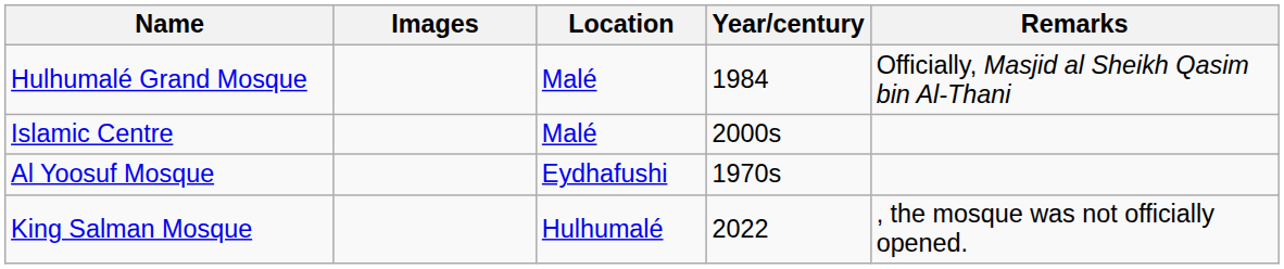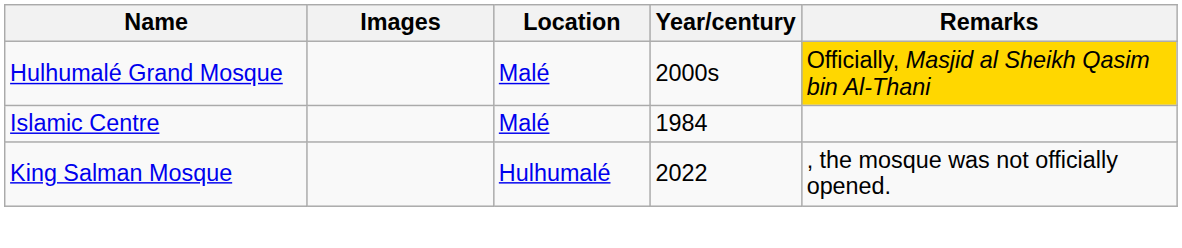 <table class=wikitable sortable>
 <tr>
 <th align=left width=200px>Name</th>
 <th align=center width=120px class=unsortable>Images</th>
 <th align=left width=100px>Location</th>
 <th align=left width=050px>Year/century</th>
 <th align=left width=250px class=unsortable>Remarks</th>
 </tr>
 <tr>
 <td><a href='#'>Hulhumalé Grand Mosque</a></td>
 <td></td>
 <td><a href='#'>Malé</a></td>
-<td>1984</td>
-<td>Officially, <em>Masjid al Sheikh Qasim bin Al-Thani</em></td>
+<td>2000s</td>
+<td style="background: gold;">Officially, <em>Masjid al Sheikh Qasim bin Al-Thani</em></td>
 </tr>
 <tr>
 <td><a href='#'>Islamic Centre</a></td>
 <td></td>
 <td><a href='#'>Malé</a></td>
-<td>2000s</td>
-<td></td>
-</tr>
-<tr>
-<td><a href='#'>Al Yoosuf Mosque</a></td>
-<td></td>
-<td><a href='#'>Eydhafushi</a></td>
-<td>1970s</td>
+<td>1984</td>
 <td></td>
 </tr>
 <tr>
 <td><a href='#'>King Salman Mosque</a></td>
 <td></td>
 <td><a href='#'>Hulhumalé</a></td>
 <td>2022</td>
 <td>, the mosque was not officially opened.</td>
 </tr>
 </table>
